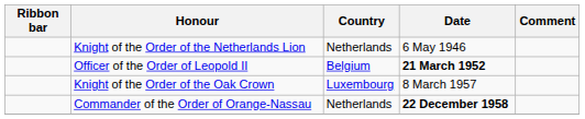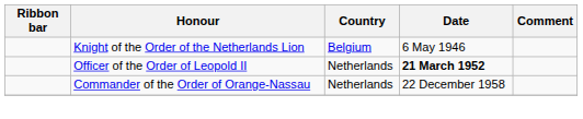 <table class="wikitable" style="width:60%;">
 <tr>
 <th style="width:80px;">Ribbon bar</th>
 <th>Honour</th>
 <th>Country</th>
 <th>Date</th>
 <th>Comment</th>
 </tr>
 <tr>
 <td></td>
 <td><a href='#'>Knight</a> of the <a href='#'>Order of the Netherlands Lion</a></td>
-<td>Netherlands</td>
+<td><a href='#'>Belgium</a></td>
 <td>6 May 1946</td>
 <td></td>
 </tr>
 <tr>
 <td></td>
 <td><a href='#'>Officer</a> of the <a href='#'>Order of Leopold II</a></td>
-<td><a href='#'>Belgium</a></td>
+<td>Netherlands</td>
 <td><strong>21 March 1952</strong></td>
-<td></td>
-</tr>
-<tr>
-<td></td>
-<td><a href='#'>Knight</a> of the <a href='#'>Order of the Oak Crown</a></td>
-<td><a href='#'>Luxembourg</a></td>
-<td>8 March 1957</td>
 <td></td>
 </tr>
 <tr>
 <td></td>
 <td><a href='#'>Commander</a> of the <a href='#'>Order of Orange-Nassau</a></td>
 <td>Netherlands</td>
-<td><strong>22 December 1958</strong></td>
+<td>22 December 1958</td>
 <td></td>
 </tr>
 <tr>
 </tr>
 </table>
